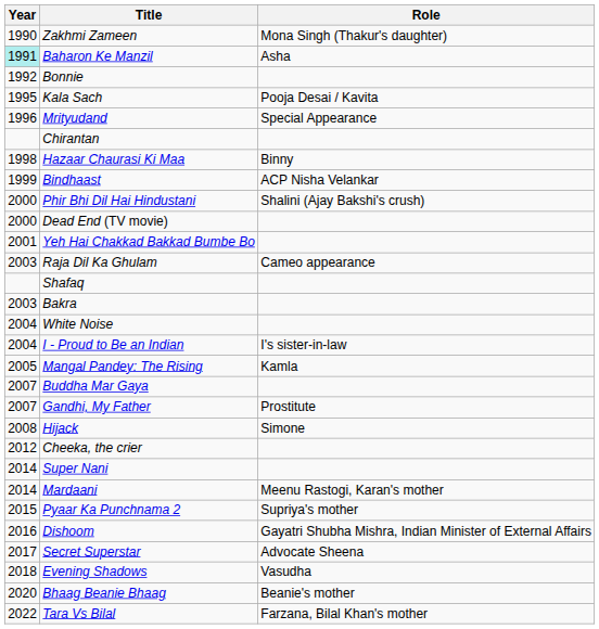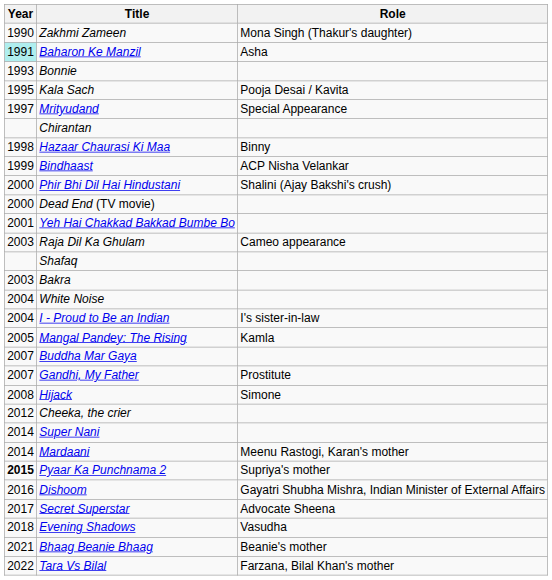 <table class="wikitable sortable">
 <tr>
 <th>Year</th>
 <th>Title</th>
 <th>Role</th>
 </tr>
 <tr>
 <td>1990</td>
 <td><em>Zakhmi Zameen</em></td>
 <td>Mona Singh (Thakur's daughter)</td>
 </tr>
 <tr>
 <td style="background: paleturquoise;">1991</td>
 <td><a href='#'><em>Baharon Ke Manzil</em></a></td>
 <td>Asha</td>
 </tr>
 <tr>
-<td>1992</td>
+<td>1993</td>
 <td><em>Bonnie</em></td>
 <td></td>
 </tr>
 <tr>
 <td>1995</td>
 <td><em>Kala Sach</em></td>
 <td>Pooja Desai / Kavita</td>
 </tr>
 <tr>
-<td>1996</td>
+<td>1997</td>
 <td><em><a href='#'>Mrityudand</a></em></td>
 <td>Special Appearance</td>
 </tr>
 <tr>
 <td></td>
 <td><em>Chirantan</em></td>
 <td></td>
 </tr>
 <tr>
 <td>1998</td>
 <td><em><a href='#'>Hazaar Chaurasi Ki Maa</a></em></td>
 <td>Binny</td>
 </tr>
 <tr>
 <td>1999</td>
 <td><em><a href='#'>Bindhaast</a></em></td>
 <td>ACP Nisha Velankar</td>
 </tr>
 <tr>
 <td>2000</td>
 <td><em><a href='#'>Phir Bhi Dil Hai Hindustani</a></em></td>
 <td>Shalini (Ajay Bakshi's crush)</td>
 </tr>
 <tr>
 <td>2000</td>
 <td><em>Dead End</em> (TV movie)</td>
 <td></td>
 </tr>
 <tr>
 <td>2001</td>
 <td><em><a href='#'>Yeh Hai Chakkad Bakkad Bumbe Bo</a></em></td>
 <td></td>
 </tr>
 <tr>
 <td>2003</td>
 <td><em>Raja Dil Ka Ghulam</em></td>
 <td>Cameo appearance</td>
 </tr>
 <tr>
 <td></td>
 <td><em>Shafaq</em></td>
 <td></td>
 </tr>
 <tr>
 <td>2003</td>
 <td><em>Bakra</em></td>
 <td></td>
 </tr>
 <tr>
 <td>2004</td>
 <td><em>White Noise</em></td>
 <td></td>
 </tr>
 <tr>
 <td>2004</td>
 <td><em><a href='#'>I - Proud to Be an Indian</a></em></td>
 <td>I's sister-in-law</td>
 </tr>
 <tr>
 <td>2005</td>
 <td><em><a href='#'>Mangal Pandey: The Rising</a></em></td>
 <td>Kamla</td>
 </tr>
 <tr>
 <td>2007</td>
 <td><em><a href='#'>Buddha Mar Gaya</a></em></td>
 <td></td>
 </tr>
 <tr>
 <td>2007</td>
 <td><em><a href='#'>Gandhi, My Father</a></em></td>
 <td>Prostitute</td>
 </tr>
 <tr>
 <td>2008</td>
 <td><a href='#'><em>Hijack</em></a></td>
 <td>Simone</td>
 </tr>
 <tr>
 <td>2012</td>
 <td><em>Cheeka, the crier</em></td>
 <td></td>
 </tr>
 <tr>
 <td>2014</td>
 <td><em><a href='#'>Super Nani</a></em></td>
 <td></td>
 </tr>
 <tr>
 <td>2014</td>
 <td><em><a href='#'>Mardaani</a></em></td>
 <td>Meenu Rastogi, Karan's mother</td>
 </tr>
 <tr>
-<td>2015</td>
+<td><strong>2015</strong></td>
 <td><em><a href='#'>Pyaar Ka Punchnama 2</a></em></td>
 <td>Supriya's mother</td>
 </tr>
 <tr>
 <td>2016</td>
 <td><em><a href='#'>Dishoom</a></em></td>
 <td>Gayatri Shubha Mishra, Indian Minister of External Affairs</td>
 </tr>
 <tr>
 <td>2017</td>
 <td><em><a href='#'>Secret Superstar</a></em></td>
 <td>Advocate Sheena</td>
 </tr>
 <tr>
 <td>2018</td>
 <td><em><a href='#'>Evening Shadows</a></em></td>
 <td>Vasudha</td>
 </tr>
 <tr>
-<td>2020</td>
+<td>2021</td>
 <td><em><a href='#'>Bhaag Beanie Bhaag</a></em></td>
 <td>Beanie's mother</td>
 </tr>
 <tr>
 <td>2022</td>
 <td><em><a href='#'>Tara Vs Bilal</a></em></td>
 <td>Farzana, Bilal Khan's mother</td>
 </tr>
 </table>
